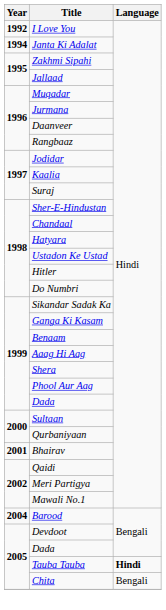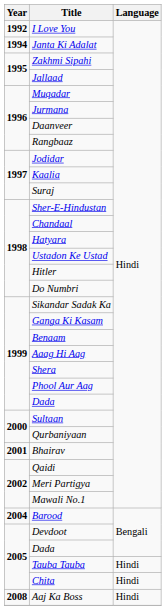 <table class="wikitable">
 <tr>
 <th>Year</th>
 <th>Title</th>
 <th>Language</th>
 </tr>
 <tr>
 <td><strong>1992</strong></td>
 <td><em><a href='#'>I Love You</a></em></td>
 <td rowspan="30">Hindi</td>
 </tr>
 <tr>
 <td><strong>1994</strong></td>
 <td><em><a href='#'>Janta Ki Adalat</a></em></td>
 </tr>
 <tr>
 <td rowspan="2"><strong>1995</strong></td>
 <td><em><a href='#'>Zakhmi Sipahi</a></em></td>
 </tr>
 <tr>
 <td><em><a href='#'>Jallaad</a></em></td>
 </tr>
 <tr>
 <td rowspan="4"><strong>1996</strong></td>
 <td><em><a href='#'>Muqadar</a></em></td>
 </tr>
 <tr>
 <td><em><a href='#'>Jurmana</a></em></td>
 </tr>
 <tr>
 <td><em>Daanveer</em></td>
 </tr>
 <tr>
 <td><em>Rangbaaz</em></td>
 </tr>
 <tr>
 <td rowspan="3"><strong>1997</strong></td>
 <td><em><a href='#'>Jodidar</a></em></td>
 </tr>
 <tr>
 <td><em><a href='#'>Kaalia</a></em></td>
 </tr>
 <tr>
 <td><em>Suraj</em></td>
 </tr>
 <tr>
 <td rowspan="6"><strong>1998</strong></td>
 <td><em><a href='#'>Sher-E-Hindustan</a></em></td>
 </tr>
 <tr>
 <td><em><a href='#'>Chandaal</a></em></td>
 </tr>
 <tr>
 <td><em><a href='#'>Hatyara</a></em></td>
 </tr>
 <tr>
 <td><em><a href='#'>Ustadon Ke Ustad</a></em></td>
 </tr>
 <tr>
 <td><em>Hitler</em></td>
 </tr>
 <tr>
 <td><em>Do Numbri</em></td>
 </tr>
 <tr>
 <td rowspan="7"><strong>1999</strong></td>
 <td><em>Sikandar Sadak Ka</em></td>
 </tr>
 <tr>
 <td><em><a href='#'>Ganga Ki Kasam</a></em></td>
 </tr>
 <tr>
 <td><em><a href='#'>Benaam</a></em></td>
 </tr>
 <tr>
 <td><em><a href='#'>Aaag Hi Aag</a></em></td>
 </tr>
 <tr>
 <td><em><a href='#'>Shera</a></em></td>
 </tr>
 <tr>
 <td><em><a href='#'>Phool Aur Aag</a></em></td>
 </tr>
 <tr>
 <td><em><a href='#'>Dada</a></em></td>
 </tr>
 <tr>
 <td rowspan="2"><strong>2000</strong></td>
 <td><em><a href='#'>Sultaan</a></em></td>
 </tr>
 <tr>
 <td><em>Qurbaniyaan</em></td>
 </tr>
 <tr>
 <td><strong>2001</strong></td>
 <td><em>Bhairav</em></td>
 </tr>
 <tr>
 <td rowspan="3"><strong>2002</strong></td>
 <td><em>Qaidi</em></td>
 </tr>
 <tr>
 <td><em>Meri Partigya</em></td>
 </tr>
 <tr>
 <td><em>Mawali No.1</em></td>
 </tr>
 <tr>
 <td><strong>2004</strong></td>
 <td><em><a href='#'>Barood</a></em></td>
 <td rowspan="3">Bengali</td>
 </tr>
 <tr>
 <td rowspan="4"><strong>2005</strong></td>
 <td><em>Devdoot</em></td>
 </tr>
 <tr>
 <td><em>Dada</em></td>
 </tr>
 <tr>
 <td><em><a href='#'>Tauba Tauba</a></em></td>
-<td><strong>Hindi</strong></td>
+<td>Hindi</td>
 </tr>
 <tr>
 <td><em><a href='#'>Chita</a></em></td>
-<td>Bengali</td>
+<td>Hindi</td>
+</tr>
+<tr>
+<td><strong>2008</strong></td>
+<td><em>Aaj Ka Boss</em></td>
+<td>Hindi</td>
 </tr>
 <tr>
 </tr>
 </table>
